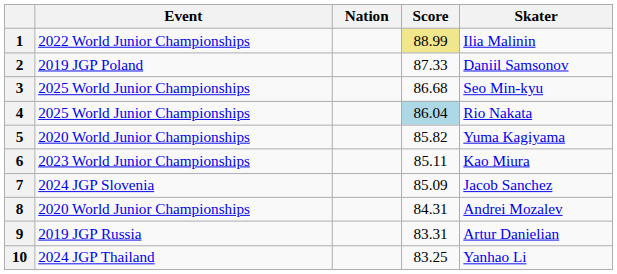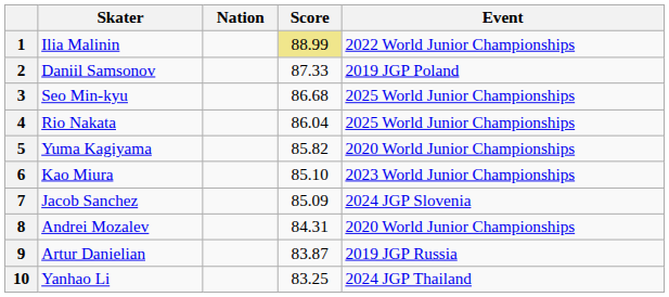 <table class="wikitable sortable" style="text-align:left; width:72.5%">
 <tr>
 <th scope="col"></th>
-<th scope="col">Event</th>
+<th scope="col">Skater</th>
 <th scope="col">Nation</th>
 <th scope="col">Score</th>
-<th scope="col">Skater</th>
+<th scope="col">Event</th>
 </tr>
 <tr>
 <th scope="row">1</th>
-<td><a href='#'>2022 World Junior Championships</a></td>
+<td><a href='#'>Ilia Malinin</a></td>
 <td></td>
 <td style="background: khaki; text-align:center;">88.99</td>
-<td><a href='#'>Ilia Malinin</a></td>
+<td><a href='#'>2022 World Junior Championships</a></td>
 </tr>
 <tr>
 <th scope="row">2</th>
-<td><a href='#'>2019 JGP Poland</a></td>
+<td><a href='#'>Daniil Samsonov</a></td>
 <td></td>
 <td style="text-align:center;">87.33</td>
-<td><a href='#'>Daniil Samsonov</a></td>
+<td><a href='#'>2019 JGP Poland</a></td>
 </tr>
 <tr>
 <th scope="row">3</th>
-<td><a href='#'>2025 World Junior Championships</a></td>
+<td><a href='#'>Seo Min-kyu</a></td>
 <td></td>
 <td style="text-align:center;">86.68</td>
-<td><a href='#'>Seo Min-kyu</a></td>
+<td><a href='#'>2025 World Junior Championships</a></td>
 </tr>
 <tr>
 <th scope="row">4</th>
+<td><a href='#'>Rio Nakata</a></td>
+<td></td>
+<td style="text-align:center;">86.04</td>
 <td><a href='#'>2025 World Junior Championships</a></td>
-<td></td>
-<td style="background: lightblue; text-align:center;">86.04</td>
-<td><a href='#'>Rio Nakata</a></td>
 </tr>
 <tr>
 <th scope="row">5</th>
-<td><a href='#'>2020 World Junior Championships</a></td>
+<td><a href='#'>Yuma Kagiyama</a></td>
 <td></td>
 <td style="text-align:center;">85.82</td>
-<td><a href='#'>Yuma Kagiyama</a></td>
+<td><a href='#'>2020 World Junior Championships</a></td>
 </tr>
 <tr>
 <th scope="row">6</th>
+<td><a href='#'>Kao Miura</a></td>
+<td></td>
+<td style="text-align:center;">85.10</td>
 <td><a href='#'>2023 World Junior Championships</a></td>
-<td></td>
-<td style="text-align:center;">85.11</td>
-<td><a href='#'>Kao Miura</a></td>
 </tr>
 <tr>
 <th scope="row">7</th>
-<td><a href='#'>2024 JGP Slovenia</a></td>
+<td><a href='#'>Jacob Sanchez</a></td>
 <td></td>
 <td style="text-align:center;">85.09</td>
-<td><a href='#'>Jacob Sanchez</a></td>
+<td><a href='#'>2024 JGP Slovenia</a></td>
 </tr>
 <tr>
 <th scope="row">8</th>
-<td><a href='#'>2020 World Junior Championships</a></td>
+<td><a href='#'>Andrei Mozalev</a></td>
 <td></td>
 <td style="text-align:center;">84.31</td>
-<td><a href='#'>Andrei Mozalev</a></td>
+<td><a href='#'>2020 World Junior Championships</a></td>
 </tr>
 <tr>
 <th scope="row">9</th>
+<td><a href='#'>Artur Danielian</a></td>
+<td></td>
+<td style="text-align:center;">83.87</td>
 <td><a href='#'>2019 JGP Russia</a></td>
-<td></td>
-<td style="text-align:center;">83.31</td>
-<td><a href='#'>Artur Danielian</a></td>
 </tr>
 <tr>
 <th scope="row">10</th>
-<td><a href='#'>2024 JGP Thailand</a></td>
+<td><a href='#'>Yanhao Li</a></td>
 <td></td>
 <td style="text-align:center;">83.25</td>
-<td><a href='#'>Yanhao Li</a></td>
+<td><a href='#'>2024 JGP Thailand</a></td>
 </tr>
 </table>
